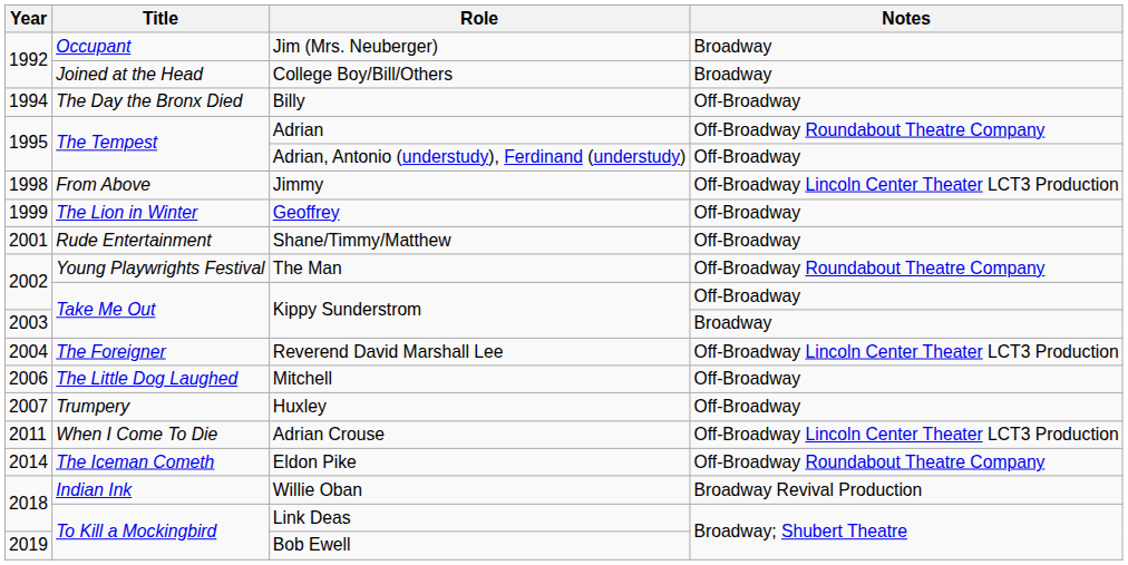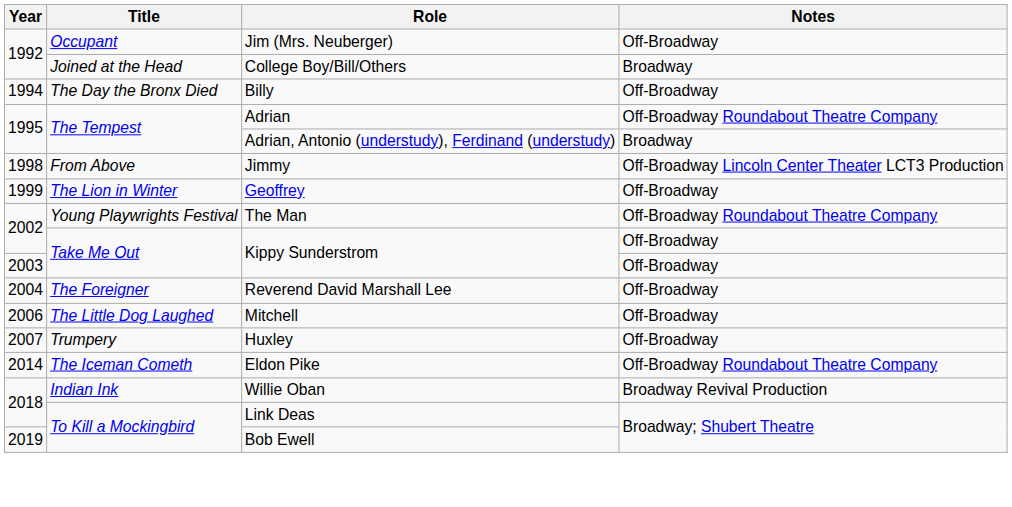 <table class="wikitable sortable">
 <tr>
 <th>Year</th>
 <th>Title</th>
 <th>Role</th>
 <th>Notes</th>
 </tr>
 <tr>
 <td rowspan="2">1992</td>
 <td><em><a href='#'>Occupant</a></em></td>
 <td>Jim (Mrs. Neuberger)</td>
-<td>Broadway</td>
+<td>Off-Broadway</td>
 </tr>
 <tr>
 <td><em>Joined at the Head</em></td>
 <td>College Boy/Bill/Others</td>
 <td>Broadway</td>
 </tr>
 <tr>
 <td>1994</td>
 <td><em>The Day the Bronx Died</em></td>
 <td>Billy</td>
 <td>Off-Broadway</td>
 </tr>
 <tr>
 <td rowspan="2">1995</td>
 <td rowspan=2><em><a href='#'>The Tempest</a></em></td>
 <td>Adrian</td>
 <td>Off-Broadway <a href='#'>Roundabout Theatre Company</a></td>
 </tr>
 <tr>
 <td>Adrian, Antonio (<a href='#'>understudy</a>), <a href='#'>Ferdinand</a> (<a href='#'>understudy</a>)</td>
-<td>Off-Broadway</td>
+<td>Broadway</td>
 </tr>
 <tr>
 <td>1998</td>
 <td><em>From Above</em></td>
 <td>Jimmy</td>
 <td>Off-Broadway <a href='#'>Lincoln Center Theater</a> LCT3 Production</td>
 </tr>
 <tr>
 <td>1999</td>
 <td><em><a href='#'>The Lion in Winter</a></em></td>
 <td><a href='#'>Geoffrey</a></td>
-<td>Off-Broadway</td>
-</tr>
-<tr>
-<td>2001</td>
-<td><em>Rude Entertainment</em></td>
-<td>Shane/Timmy/Matthew</td>
 <td>Off-Broadway</td>
 </tr>
 <tr>
 <td rowspan="2">2002</td>
 <td><em>Young Playwrights Festival</em></td>
 <td>The Man</td>
 <td>Off-Broadway <a href='#'>Roundabout Theatre Company</a></td>
 </tr>
 <tr>
 <td rowspan=2><em><a href='#'>Take Me Out</a></em></td>
 <td rowspan="2">Kippy Sunderstrom</td>
 <td>Off-Broadway</td>
 </tr>
 <tr>
 <td>2003</td>
-<td>Broadway</td>
+<td>Off-Broadway</td>
 </tr>
 <tr>
 <td>2004</td>
 <td><em><a href='#'>The Foreigner</a></em></td>
 <td>Reverend David Marshall Lee</td>
-<td>Off-Broadway <a href='#'>Lincoln Center Theater</a> LCT3 Production</td>
+<td>Off-Broadway</td>
 </tr>
 <tr>
 <td>2006</td>
 <td><em><a href='#'>The Little Dog Laughed</a></em></td>
 <td>Mitchell</td>
 <td>Off-Broadway</td>
 </tr>
 <tr>
 <td>2007</td>
 <td><em>Trumpery</em></td>
 <td>Huxley</td>
 <td>Off-Broadway</td>
-</tr>
-<tr>
-<td>2011</td>
-<td><em>When I Come To Die</em></td>
-<td>Adrian Crouse</td>
-<td>Off-Broadway <a href='#'>Lincoln Center Theater</a> LCT3 Production</td>
 </tr>
 <tr>
 <td>2014</td>
 <td><em><a href='#'>The Iceman Cometh</a></em></td>
 <td>Eldon Pike</td>
 <td>Off-Broadway <a href='#'>Roundabout Theatre Company</a></td>
 </tr>
 <tr>
 <td rowspan="2">2018</td>
 <td><em><a href='#'>Indian Ink</a></em></td>
 <td>Willie Oban</td>
 <td>Broadway Revival Production</td>
 </tr>
 <tr>
 <td rowspan="2"><em><a href='#'>To Kill a Mockingbird</a></em></td>
 <td>Link Deas</td>
 <td rowspan="2">Broadway; <a href='#'>Shubert Theatre</a></td>
 </tr>
 <tr>
 <td>2019</td>
 <td>Bob Ewell</td>
 </tr>
 </table>
